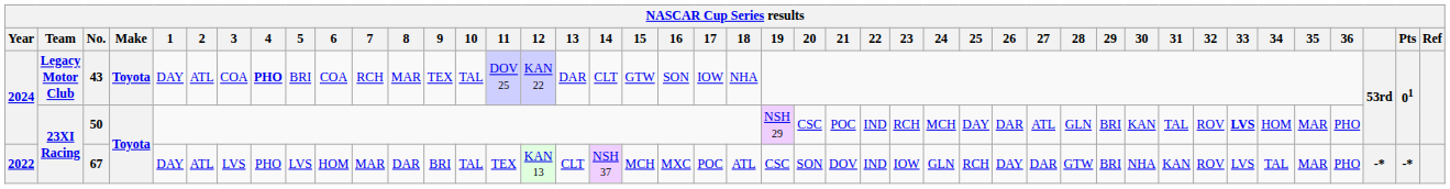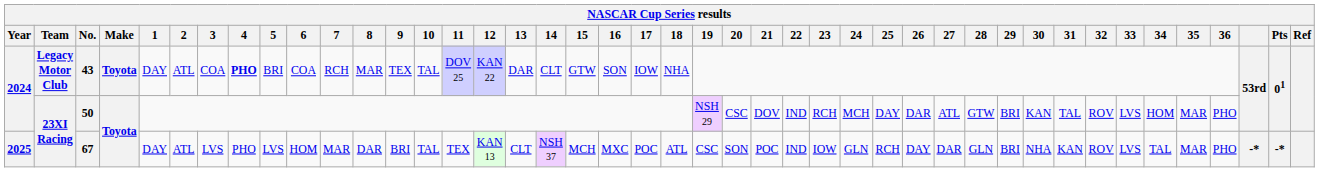 <table class="wikitable" style="text-align:center; font-size:75%">
 <tr>
 <th colspan=43><a href='#'>NASCAR Cup Series</a> results</th>
 </tr>
 <tr>
 <th>Year</th>
 <th>Team</th>
 <th>No.</th>
 <th>Make</th>
 <th>1</th>
 <th>2</th>
 <th>3</th>
 <th>4</th>
 <th>5</th>
 <th>6</th>
 <th>7</th>
 <th>8</th>
 <th>9</th>
 <th>10</th>
 <th>11</th>
 <th>12</th>
 <th>13</th>
 <th>14</th>
 <th>15</th>
 <th>16</th>
 <th>17</th>
 <th>18</th>
 <th>19</th>
 <th>20</th>
 <th>21</th>
 <th>22</th>
 <th>23</th>
 <th>24</th>
 <th>25</th>
 <th>26</th>
 <th>27</th>
 <th>28</th>
 <th>29</th>
 <th>30</th>
 <th>31</th>
 <th>32</th>
 <th>33</th>
 <th>34</th>
 <th>35</th>
 <th>36</th>
 <th></th>
 <th>Pts</th>
 <th>Ref</th>
 </tr>
 <tr>
 <th rowspan=2><a href='#'>2024</a></th>
 <th><a href='#'>Legacy Motor Club</a></th>
 <th>43</th>
 <th><a href='#'>Toyota</a></th>
 <td><a href='#'>DAY</a></td>
 <td><a href='#'>ATL</a></td>
 <td><a href='#'>COA</a></td>
 <td><strong><a href='#'>PHO</a></strong></td>
 <td><a href='#'>BRI</a></td>
 <td><a href='#'>COA</a></td>
 <td><a href='#'>RCH</a></td>
 <td><a href='#'>MAR</a></td>
 <td><a href='#'>TEX</a></td>
 <td><a href='#'>TAL</a></td>
 <td style="background:#CFCFFF;"><a href='#'>DOV</a><br><small>25</small></td>
 <td style="background:#CFCFFF;"><a href='#'>KAN</a><br><small>22</small></td>
 <td><a href='#'>DAR</a></td>
 <td><a href='#'>CLT</a></td>
 <td><a href='#'>GTW</a></td>
 <td><a href='#'>SON</a></td>
 <td><a href='#'>IOW</a></td>
 <td><a href='#'>NHA</a></td>
 <td colspan=18></td>
 <th rowspan=2>53rd</th>
 <th rowspan=2>0<sup>1</sup></th>
 <th rowspan=2></th>
 </tr>
 <tr>
 <th rowspan=2><a href='#'>23XI Racing</a></th>
 <th>50</th>
 <th rowspan=2><a href='#'>Toyota</a></th>
 <td colspan=18></td>
 <td style="background:#EFCFFF;"><a href='#'>NSH</a><br><small>29</small></td>
 <td><a href='#'>CSC</a></td>
-<td><a href='#'>POC</a></td>
+<td><a href='#'>DOV</a></td>
 <td><a href='#'>IND</a></td>
 <td><a href='#'>RCH</a></td>
 <td><a href='#'>MCH</a></td>
 <td><a href='#'>DAY</a></td>
 <td><a href='#'>DAR</a></td>
 <td><a href='#'>ATL</a></td>
-<td><a href='#'>GLN</a></td>
+<td><a href='#'>GTW</a></td>
 <td><a href='#'>BRI</a></td>
 <td><a href='#'>KAN</a></td>
 <td><a href='#'>TAL</a></td>
 <td><a href='#'>ROV</a></td>
-<td><strong><a href='#'>LVS</a></strong></td>
+<td><a href='#'>LVS</a></td>
 <td><a href='#'>HOM</a></td>
 <td><a href='#'>MAR</a></td>
 <td><a href='#'>PHO</a></td>
 </tr>
 <tr>
-<th><a href='#'>2022</a></th>
+<th><a href='#'>2025</a></th>
 <th>67</th>
 <td><a href='#'>DAY</a></td>
 <td><a href='#'>ATL</a></td>
 <td><a href='#'>LVS</a></td>
 <td><a href='#'>PHO</a></td>
 <td><a href='#'>LVS</a></td>
 <td><a href='#'>HOM</a></td>
 <td><a href='#'>MAR</a></td>
 <td><a href='#'>DAR</a></td>
 <td><a href='#'>BRI</a></td>
 <td><a href='#'>TAL</a></td>
 <td><a href='#'>TEX</a></td>
 <td style="background:#DFFFDF;"><a href='#'>KAN</a><br><small>13</small></td>
 <td><a href='#'>CLT</a></td>
 <td style="background:#EFCFFF;"><a href='#'>NSH</a><br><small>37</small></td>
 <td><a href='#'>MCH</a></td>
 <td><a href='#'>MXC</a></td>
 <td><a href='#'>POC</a></td>
 <td><a href='#'>ATL</a></td>
 <td><a href='#'>CSC</a></td>
 <td><a href='#'>SON</a></td>
-<td><a href='#'>DOV</a></td>
+<td><a href='#'>POC</a></td>
 <td><a href='#'>IND</a></td>
 <td><a href='#'>IOW</a></td>
 <td><a href='#'>GLN</a></td>
 <td><a href='#'>RCH</a></td>
 <td><a href='#'>DAY</a></td>
 <td><a href='#'>DAR</a></td>
-<td><a href='#'>GTW</a></td>
+<td><a href='#'>GLN</a></td>
 <td><a href='#'>BRI</a></td>
 <td><a href='#'>NHA</a></td>
 <td><a href='#'>KAN</a></td>
 <td><a href='#'>ROV</a></td>
 <td><a href='#'>LVS</a></td>
 <td><a href='#'>TAL</a></td>
 <td><a href='#'>MAR</a></td>
 <td><a href='#'>PHO</a></td>
 <th>-*</th>
 <th>-*</th>
 <th></th>
 </tr>
 </table>
